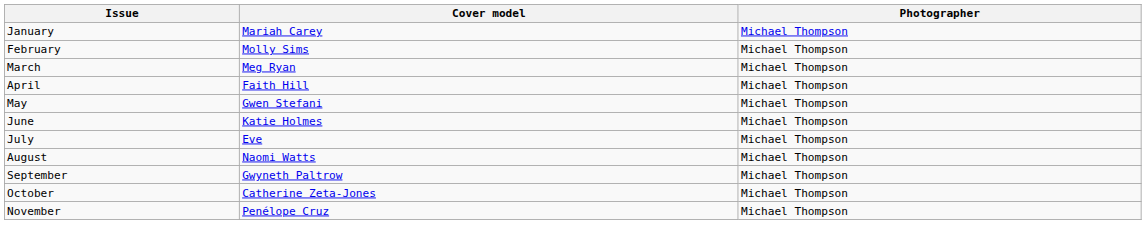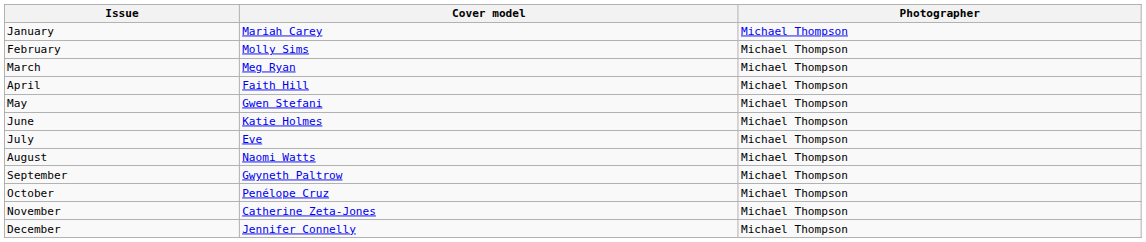 <table class="sortable wikitable"  style="font-size:95%; width:100%;">
 <tr>
 <th style="text-align:center;">Issue</th>
 <th style="text-align:center;">Cover model</th>
 <th style="text-align:center;">Photographer</th>
 </tr>
 <tr>
 <td>January</td>
 <td><a href='#'>Mariah Carey</a></td>
 <td><a href='#'>Michael Thompson</a></td>
 </tr>
 <tr>
 <td>February</td>
 <td><a href='#'>Molly Sims</a></td>
 <td>Michael Thompson</td>
 </tr>
 <tr>
 <td>March</td>
 <td><a href='#'>Meg Ryan</a></td>
 <td>Michael Thompson</td>
 </tr>
 <tr>
 <td>April</td>
 <td><a href='#'>Faith Hill</a></td>
 <td>Michael Thompson</td>
 </tr>
 <tr>
 <td>May</td>
 <td><a href='#'>Gwen Stefani</a></td>
 <td>Michael Thompson</td>
 </tr>
 <tr>
 <td>June</td>
 <td><a href='#'>Katie Holmes</a></td>
 <td>Michael Thompson</td>
 </tr>
 <tr>
 <td>July</td>
 <td><a href='#'>Eve</a></td>
 <td>Michael Thompson</td>
 </tr>
 <tr>
 <td>August</td>
 <td><a href='#'>Naomi Watts</a></td>
 <td>Michael Thompson</td>
 </tr>
 <tr>
 <td>September</td>
 <td><a href='#'>Gwyneth Paltrow</a></td>
 <td>Michael Thompson</td>
 </tr>
 <tr>
 <td>October</td>
+<td><a href='#'>Penélope Cruz</a></td>
+<td>Michael Thompson</td>
+</tr>
+<tr>
+<td>November</td>
 <td><a href='#'>Catherine Zeta-Jones</a></td>
 <td>Michael Thompson</td>
 </tr>
 <tr>
-<td>November</td>
-<td><a href='#'>Penélope Cruz</a></td>
+<td>December</td>
+<td><a href='#'>Jennifer Connelly</a></td>
 <td>Michael Thompson</td>
 </tr>
 </table>
